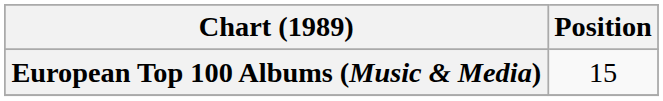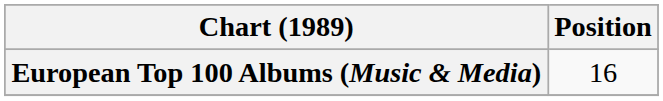 <table class="wikitable sortable plainrowheaders" style="text-align:center">
 <tr>
 <th scope="col">Chart (1989)</th>
 <th scope="col">Position</th>
 </tr>
 <tr>
 <th scope="row">European Top 100 Albums (<em>Music & Media</em>)</th>
-<td>15</td>
+<td>16</td>
 </tr>
 <tr>
 </tr>
 </table>
